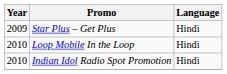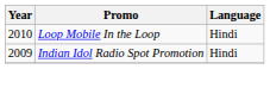 <table class="wikitable">
 <tr>
 <th>Year</th>
 <th>Promo</th>
 <th>Language</th>
 </tr>
 <tr>
-<td>2009</td>
-<td><em><a href='#'>Star Plus</a> – Get Plus</em></td>
-<td>Hindi</td>
-</tr>
-<tr>
 <td>2010</td>
 <td><em><a href='#'>Loop Mobile</a> In the Loop</em></td>
 <td>Hindi</td>
 </tr>
 <tr>
-<td>2010</td>
+<td>2009</td>
 <td><em><a href='#'>Indian Idol</a> Radio Spot Promotion</em></td>
 <td>Hindi</td>
 </tr>
 <tr>
 </tr>
 </table>
